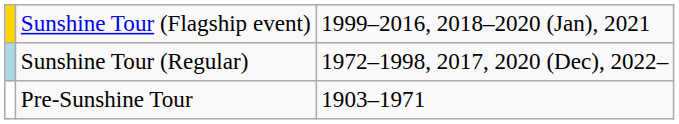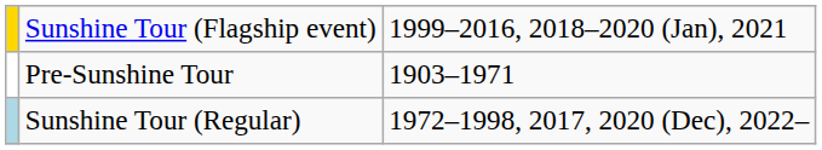 <table class="wikitable" style="font-size:95%">
 <tr>
 <td style="background:gold"></td>
 <td><a href='#'>Sunshine Tour</a> (Flagship event)</td>
 <td>1999–2016, 2018–2020 (Jan), 2021</td>
 </tr>
 <tr>
+<td style="background:white"></td>
+<td>Pre-Sunshine Tour</td>
+<td>1903–1971</td>
+</tr>
+<tr>
 <td style="background:lightblue"></td>
 <td>Sunshine Tour (Regular)</td>
 <td>1972–1998, 2017, 2020 (Dec), 2022–</td>
 </tr>
-<tr>
-<td style="background:white"></td>
-<td>Pre-Sunshine Tour</td>
-<td>1903–1971</td>
-</tr>
 </table>
